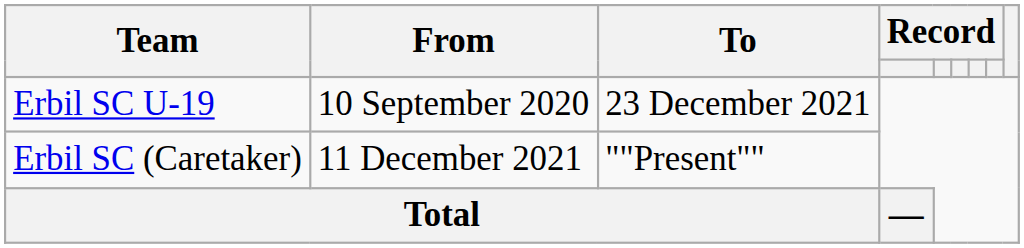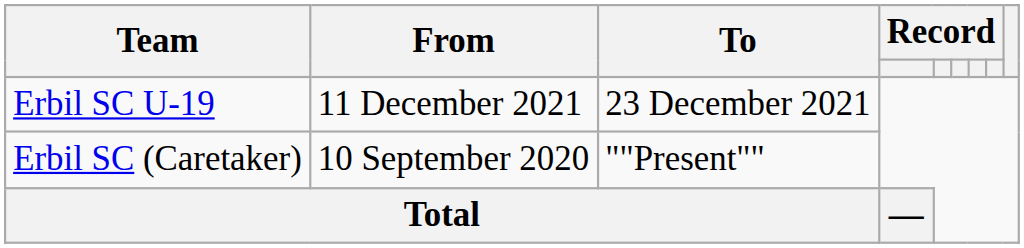 <table class=wikitable style=text-align:center>
 <tr>
 <th rowspan=2>Team</th>
 <th rowspan=2>From</th>
 <th rowspan=2>To</th>
 <th colspan=5>Record</th>
 <th rowspan=2></th>
 </tr>
 <tr>
 <th></th>
 <th></th>
 <th></th>
 <th></th>
 <th></th>
 </tr>
 <tr>
 <td align=left><a href='#'>Erbil SC U-19</a></td>
-<td align=left>10 September 2020</td>
+<td align=left>11 December 2021</td>
 <td align=left>23 December 2021<br></td>
 </tr>
 <tr>
 <td align=left><a href='#'>Erbil SC</a> (Caretaker)</td>
-<td align=left>11 December 2021</td>
+<td align=left>10 September 2020</td>
 <td align=left>""Present""<br></td>
 </tr>
 <tr>
 <th colspan=3>Total<br></th>
 <th>—</th>
 </tr>
 </table>
